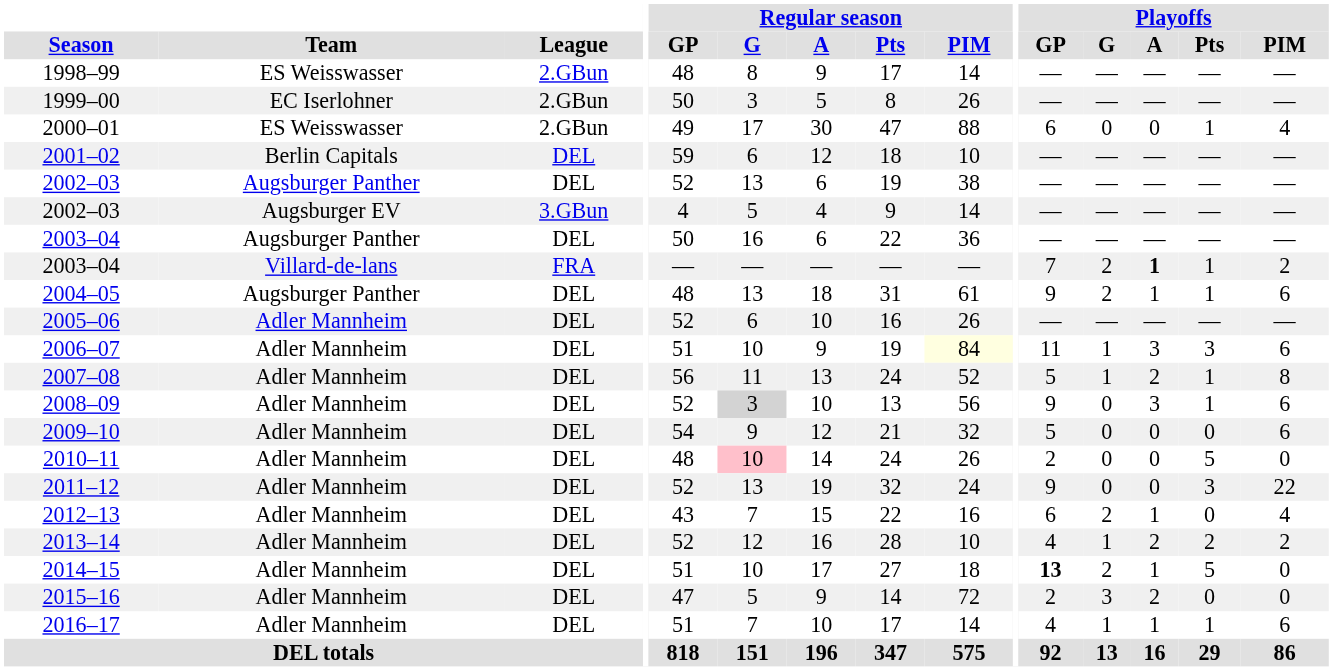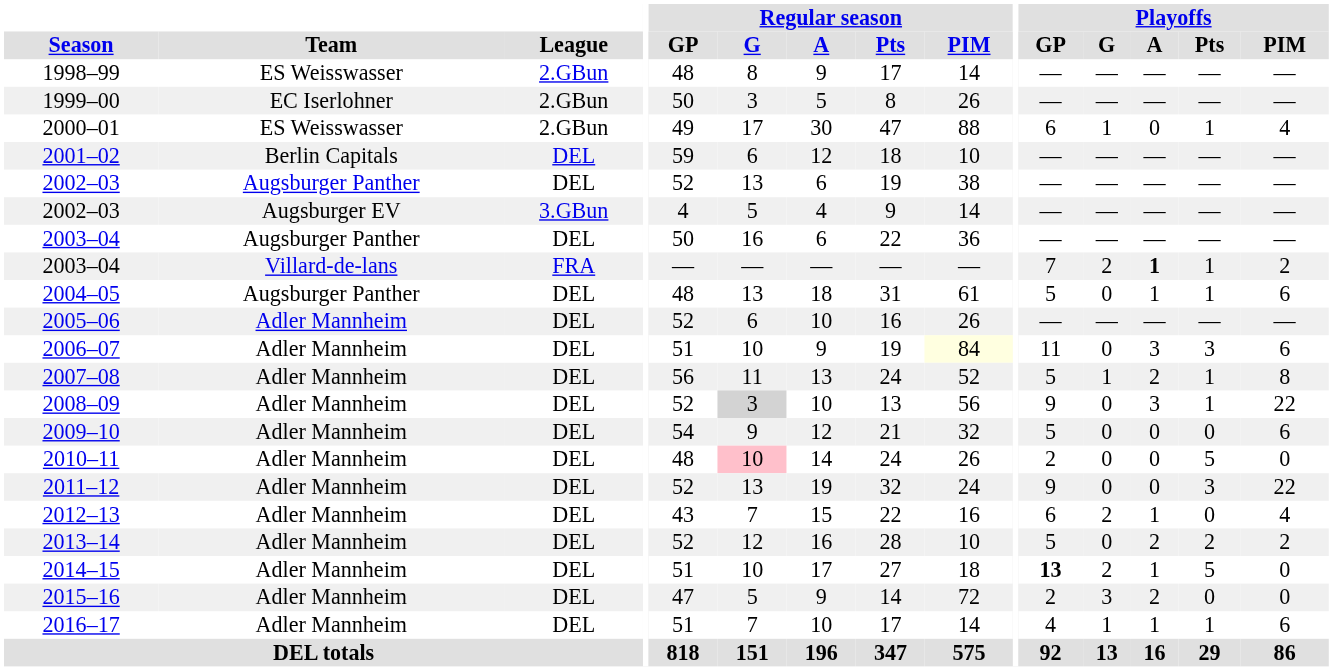 <table border="0" cellpadding="1" cellspacing="0" style="text-align:center; width:60em">
 <tr bgcolor="#e0e0e0">
 <th colspan="3" bgcolor="#ffffff"></th>
 <th rowspan="99" bgcolor="#ffffff"></th>
 <th colspan="5"><a href='#'>Regular season</a></th>
 <th rowspan="99" bgcolor="#ffffff"></th>
 <th colspan="5"><a href='#'>Playoffs</a></th>
 </tr>
 <tr bgcolor="#e0e0e0">
 <th><a href='#'>Season</a></th>
 <th>Team</th>
 <th>League</th>
 <th>GP</th>
 <th><a href='#'>G</a></th>
 <th><a href='#'>A</a></th>
 <th><a href='#'>Pts</a></th>
 <th><a href='#'>PIM</a></th>
 <th>GP</th>
 <th>G</th>
 <th>A</th>
 <th>Pts</th>
 <th>PIM</th>
 </tr>
 <tr ALIGN="center">
 <td>1998–99</td>
 <td>ES Weisswasser</td>
 <td><a href='#'>2.GBun</a></td>
 <td>48</td>
 <td>8</td>
 <td>9</td>
 <td>17</td>
 <td>14</td>
 <td>—</td>
 <td>—</td>
 <td>—</td>
 <td>—</td>
 <td>—</td>
 </tr>
 <tr ALIGN="center" bgcolor="#f0f0f0">
 <td>1999–00</td>
 <td>EC Iserlohner</td>
 <td>2.GBun</td>
 <td>50</td>
 <td>3</td>
 <td>5</td>
 <td>8</td>
 <td>26</td>
 <td>—</td>
 <td>—</td>
 <td>—</td>
 <td>—</td>
 <td>—</td>
 </tr>
 <tr ALIGN="center">
 <td>2000–01</td>
 <td>ES Weisswasser</td>
 <td>2.GBun</td>
 <td>49</td>
 <td>17</td>
 <td>30</td>
 <td>47</td>
 <td>88</td>
 <td>6</td>
-<td>0</td>
+<td>1</td>
 <td>0</td>
 <td>1</td>
 <td>4</td>
 </tr>
 <tr ALIGN="center" bgcolor="#f0f0f0">
 <td><a href='#'>2001–02</a></td>
 <td>Berlin Capitals</td>
 <td><a href='#'>DEL</a></td>
 <td>59</td>
 <td>6</td>
 <td>12</td>
 <td>18</td>
 <td>10</td>
 <td>—</td>
 <td>—</td>
 <td>—</td>
 <td>—</td>
 <td>—</td>
 </tr>
 <tr ALIGN="center">
 <td><a href='#'>2002–03</a></td>
 <td><a href='#'>Augsburger Panther</a></td>
 <td>DEL</td>
 <td>52</td>
 <td>13</td>
 <td>6</td>
 <td>19</td>
 <td>38</td>
 <td>—</td>
 <td>—</td>
 <td>—</td>
 <td>—</td>
 <td>—</td>
 </tr>
 <tr ALIGN="center" bgcolor="#f0f0f0">
 <td>2002–03</td>
 <td>Augsburger EV</td>
 <td><a href='#'>3.GBun</a></td>
 <td>4</td>
 <td>5</td>
 <td>4</td>
 <td>9</td>
 <td>14</td>
 <td>—</td>
 <td>—</td>
 <td>—</td>
 <td>—</td>
 <td>—</td>
 </tr>
 <tr ALIGN="center">
 <td><a href='#'>2003–04</a></td>
 <td>Augsburger Panther</td>
 <td>DEL</td>
 <td>50</td>
 <td>16</td>
 <td>6</td>
 <td>22</td>
 <td>36</td>
 <td>—</td>
 <td>—</td>
 <td>—</td>
 <td>—</td>
 <td>—</td>
 </tr>
 <tr ALIGN="center" bgcolor="#f0f0f0">
 <td>2003–04</td>
 <td><a href='#'>Villard-de-lans</a></td>
 <td><a href='#'>FRA</a></td>
 <td>—</td>
 <td>—</td>
 <td>—</td>
 <td>—</td>
 <td>—</td>
 <td>7</td>
 <td>2</td>
 <td><strong>1</strong></td>
 <td>1</td>
 <td>2</td>
 </tr>
 <tr ALIGN="center">
 <td><a href='#'>2004–05</a></td>
 <td>Augsburger Panther</td>
 <td>DEL</td>
 <td>48</td>
 <td>13</td>
 <td>18</td>
 <td>31</td>
 <td>61</td>
-<td>9</td>
-<td>2</td>
+<td>5</td>
+<td>0</td>
 <td>1</td>
 <td>1</td>
 <td>6</td>
 </tr>
 <tr ALIGN="center" bgcolor="#f0f0f0">
 <td><a href='#'>2005–06</a></td>
 <td><a href='#'>Adler Mannheim</a></td>
 <td>DEL</td>
 <td>52</td>
 <td>6</td>
 <td>10</td>
 <td>16</td>
 <td>26</td>
 <td>—</td>
 <td>—</td>
 <td>—</td>
 <td>—</td>
 <td>—</td>
 </tr>
 <tr ALIGN="center">
 <td><a href='#'>2006–07</a></td>
 <td>Adler Mannheim</td>
 <td>DEL</td>
 <td>51</td>
 <td>10</td>
 <td>9</td>
 <td>19</td>
 <td style="background: lightyellow;">84</td>
 <td>11</td>
-<td>1</td>
+<td>0</td>
 <td>3</td>
 <td>3</td>
 <td>6</td>
 </tr>
 <tr ALIGN="center" bgcolor="#f0f0f0">
 <td><a href='#'>2007–08</a></td>
 <td>Adler Mannheim</td>
 <td>DEL</td>
 <td>56</td>
 <td>11</td>
 <td>13</td>
 <td>24</td>
 <td>52</td>
 <td>5</td>
 <td>1</td>
 <td>2</td>
 <td>1</td>
 <td>8</td>
 </tr>
 <tr ALIGN="center">
 <td><a href='#'>2008–09</a></td>
 <td>Adler Mannheim</td>
 <td>DEL</td>
 <td>52</td>
 <td style="background: lightgrey;">3</td>
 <td>10</td>
 <td>13</td>
 <td>56</td>
 <td>9</td>
 <td>0</td>
 <td>3</td>
 <td>1</td>
-<td>6</td>
+<td>22</td>
 </tr>
 <tr ALIGN="center" bgcolor="#f0f0f0">
 <td><a href='#'>2009–10</a></td>
 <td>Adler Mannheim</td>
 <td>DEL</td>
 <td>54</td>
 <td>9</td>
 <td>12</td>
 <td>21</td>
 <td>32</td>
 <td>5</td>
 <td>0</td>
 <td>0</td>
 <td>0</td>
 <td>6</td>
 </tr>
 <tr ALIGN="center">
 <td><a href='#'>2010–11</a></td>
 <td>Adler Mannheim</td>
 <td>DEL</td>
 <td>48</td>
 <td style="background: pink;">10</td>
 <td>14</td>
 <td>24</td>
 <td>26</td>
 <td>2</td>
 <td>0</td>
 <td>0</td>
 <td>5</td>
 <td>0</td>
 </tr>
 <tr ALIGN="center" bgcolor="#f0f0f0">
 <td><a href='#'>2011–12</a></td>
 <td>Adler Mannheim</td>
 <td>DEL</td>
 <td>52</td>
 <td>13</td>
 <td>19</td>
 <td>32</td>
 <td>24</td>
 <td>9</td>
 <td>0</td>
 <td>0</td>
 <td>3</td>
 <td>22</td>
 </tr>
 <tr ALIGN="center">
 <td><a href='#'>2012–13</a></td>
 <td>Adler Mannheim</td>
 <td>DEL</td>
 <td>43</td>
 <td>7</td>
 <td>15</td>
 <td>22</td>
 <td>16</td>
 <td>6</td>
 <td>2</td>
 <td>1</td>
 <td>0</td>
 <td>4</td>
 </tr>
 <tr ALIGN="center" bgcolor="#f0f0f0">
 <td><a href='#'>2013–14</a></td>
 <td>Adler Mannheim</td>
 <td>DEL</td>
 <td>52</td>
 <td>12</td>
 <td>16</td>
 <td>28</td>
 <td>10</td>
-<td>4</td>
-<td>1</td>
+<td>5</td>
+<td>0</td>
 <td>2</td>
 <td>2</td>
 <td>2</td>
 </tr>
 <tr ALIGN="center">
 <td><a href='#'>2014–15</a></td>
 <td>Adler Mannheim</td>
 <td>DEL</td>
 <td>51</td>
 <td>10</td>
 <td>17</td>
 <td>27</td>
 <td>18</td>
 <td><strong>13</strong></td>
 <td>2</td>
 <td>1</td>
 <td>5</td>
 <td>0</td>
 </tr>
 <tr ALIGN="center" bgcolor="#f0f0f0">
 <td><a href='#'>2015–16</a></td>
 <td>Adler Mannheim</td>
 <td>DEL</td>
 <td>47</td>
 <td>5</td>
 <td>9</td>
 <td>14</td>
 <td>72</td>
 <td>2</td>
 <td>3</td>
 <td>2</td>
 <td>0</td>
 <td>0</td>
 </tr>
 <tr ALIGN="center">
 <td><a href='#'>2016–17</a></td>
 <td>Adler Mannheim</td>
 <td>DEL</td>
 <td>51</td>
 <td>7</td>
 <td>10</td>
 <td>17</td>
 <td>14</td>
 <td>4</td>
 <td>1</td>
 <td>1</td>
 <td>1</td>
 <td>6</td>
 </tr>
 <tr bgcolor="#e0e0e0">
 <th colspan="3">DEL totals</th>
 <th>818</th>
 <th>151</th>
 <th>196</th>
 <th>347</th>
 <th>575</th>
 <th>92</th>
 <th>13</th>
 <th>16</th>
 <th>29</th>
 <th>86</th>
 </tr>
 </table>
